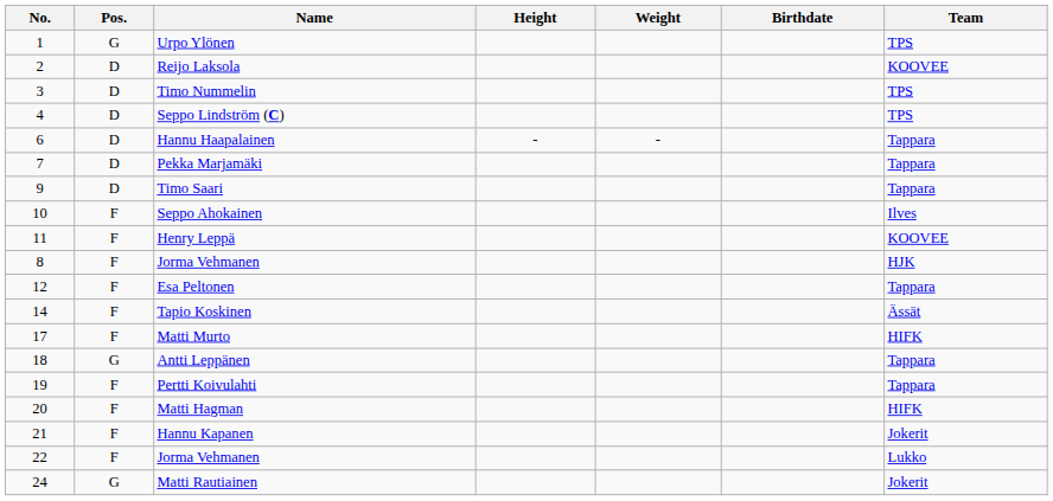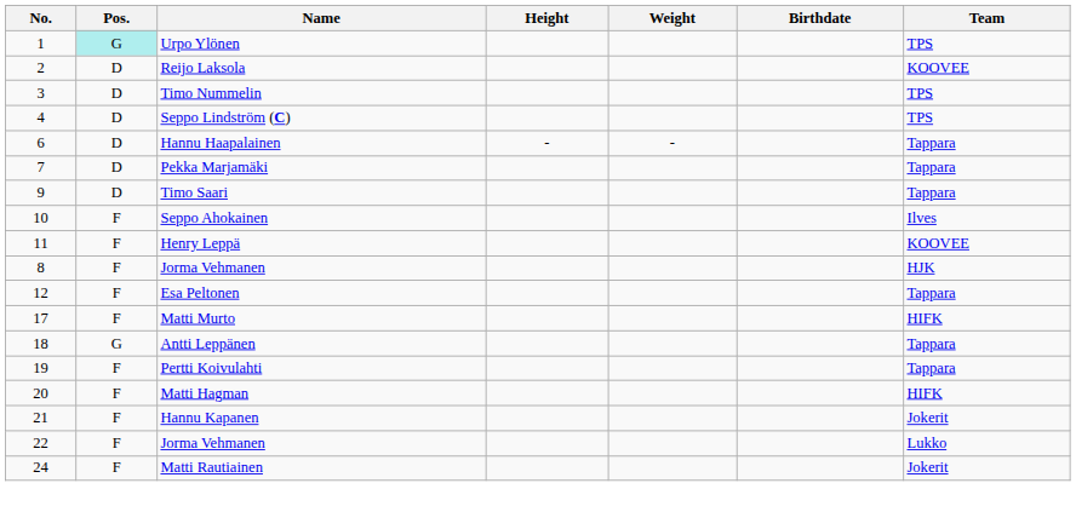 <table class="wikitable sortable" width="80%" style="font-size: 90%; text-align: center;">
 <tr>
 <th>No.</th>
 <th>Pos.</th>
 <th>Name</th>
 <th>Height</th>
 <th>Weight</th>
 <th>Birthdate</th>
 <th>Team</th>
 </tr>
 <tr>
 <td>1</td>
-<td>G</td>
+<td style="background: paleturquoise;">G</td>
 <td style="text-align:left;"><a href='#'>Urpo Ylönen</a></td>
 <td></td>
 <td></td>
 <td style="text-align:right;"></td>
 <td style="text-align:left;"> <a href='#'>TPS</a></td>
 </tr>
 <tr>
 <td>2</td>
 <td>D</td>
 <td style="text-align:left;"><a href='#'>Reijo Laksola</a></td>
 <td></td>
 <td></td>
 <td style="text-align:right;"></td>
 <td style="text-align:left;"> <a href='#'>KOOVEE</a></td>
 </tr>
 <tr>
 <td>3</td>
 <td>D</td>
 <td style="text-align:left;"><a href='#'>Timo Nummelin</a></td>
 <td></td>
 <td></td>
 <td style="text-align:right;"></td>
 <td style="text-align:left;"> <a href='#'>TPS</a></td>
 </tr>
 <tr>
 <td>4</td>
 <td>D</td>
 <td style="text-align:left;"><a href='#'>Seppo Lindström</a> (<strong><a href='#'>C</a></strong>)</td>
 <td></td>
 <td></td>
 <td style="text-align:right;"></td>
 <td style="text-align:left;"> <a href='#'>TPS</a></td>
 </tr>
 <tr>
 <td>6</td>
 <td>D</td>
 <td style="text-align:left;"><a href='#'>Hannu Haapalainen</a></td>
 <td>-</td>
 <td>-</td>
 <td style="text-align:right;"></td>
 <td style="text-align:left;"> <a href='#'>Tappara</a></td>
 </tr>
 <tr>
 <td>7</td>
 <td>D</td>
 <td style="text-align:left;"><a href='#'>Pekka Marjamäki</a></td>
 <td></td>
 <td></td>
 <td style="text-align:right;"></td>
 <td style="text-align:left;"> <a href='#'>Tappara</a></td>
 </tr>
 <tr>
 <td>9</td>
 <td>D</td>
 <td style="text-align:left;"><a href='#'>Timo Saari</a></td>
 <td></td>
 <td></td>
 <td style="text-align:right;"></td>
 <td style="text-align:left;"> <a href='#'>Tappara</a></td>
 </tr>
 <tr>
 <td>10</td>
 <td>F</td>
 <td style="text-align:left;"><a href='#'>Seppo Ahokainen</a></td>
 <td></td>
 <td></td>
 <td style="text-align:right;"></td>
 <td style="text-align:left;"> <a href='#'>Ilves</a></td>
 </tr>
 <tr>
 <td>11</td>
 <td>F</td>
 <td style="text-align:left;"><a href='#'>Henry Leppä</a></td>
 <td></td>
 <td></td>
 <td style="text-align:right;"></td>
 <td style="text-align:left;"> <a href='#'>KOOVEE</a></td>
 </tr>
 <tr>
 <td>8</td>
 <td>F</td>
 <td style="text-align:left;"><a href='#'>Jorma Vehmanen</a></td>
 <td></td>
 <td></td>
 <td style="text-align:right;"></td>
 <td style="text-align:left;"> <a href='#'>HJK</a></td>
 </tr>
 <tr>
 <td>12</td>
 <td>F</td>
 <td style="text-align:left;"><a href='#'>Esa Peltonen</a></td>
 <td></td>
 <td></td>
 <td style="text-align:right;"></td>
 <td style="text-align:left;"> <a href='#'>Tappara</a></td>
 </tr>
 <tr>
-<td>14</td>
-<td>F</td>
-<td style="text-align:left;"><a href='#'>Tapio Koskinen</a></td>
-<td></td>
-<td></td>
-<td style="text-align:right;"></td>
-<td style="text-align:left;"> <a href='#'>Ässät</a></td>
-</tr>
-<tr>
 <td>17</td>
 <td>F</td>
 <td style="text-align:left;"><a href='#'>Matti Murto</a></td>
 <td></td>
 <td></td>
 <td style="text-align:right;"></td>
 <td style="text-align:left;"> <a href='#'>HIFK</a></td>
 </tr>
 <tr>
 <td>18</td>
 <td>G</td>
 <td style="text-align:left;"><a href='#'>Antti Leppänen</a></td>
 <td></td>
 <td></td>
 <td style="text-align:right;"></td>
 <td style="text-align:left;"> <a href='#'>Tappara</a></td>
 </tr>
 <tr>
 <td>19</td>
 <td>F</td>
 <td style="text-align:left;"><a href='#'>Pertti Koivulahti</a></td>
 <td></td>
 <td></td>
 <td style="text-align:right;"></td>
 <td style="text-align:left;"> <a href='#'>Tappara</a></td>
 </tr>
 <tr>
 <td>20</td>
 <td>F</td>
 <td style="text-align:left;"><a href='#'>Matti Hagman</a></td>
 <td></td>
 <td></td>
 <td style="text-align:right;"></td>
 <td style="text-align:left;"> <a href='#'>HIFK</a></td>
 </tr>
 <tr>
 <td>21</td>
 <td>F</td>
 <td style="text-align:left;"><a href='#'>Hannu Kapanen</a></td>
 <td></td>
 <td></td>
 <td style="text-align:right;"></td>
 <td style="text-align:left;"> <a href='#'>Jokerit</a></td>
 </tr>
 <tr>
 <td>22</td>
 <td>F</td>
 <td style="text-align:left;"><a href='#'>Jorma Vehmanen</a></td>
 <td></td>
 <td></td>
 <td style="text-align:right;"></td>
 <td style="text-align:left;"> <a href='#'>Lukko</a></td>
 </tr>
 <tr>
 <td>24</td>
-<td>G</td>
+<td>F</td>
 <td style="text-align:left;"><a href='#'>Matti Rautiainen</a></td>
 <td></td>
 <td></td>
 <td style="text-align:right;"></td>
 <td style="text-align:left;"> <a href='#'>Jokerit</a></td>
 </tr>
 </table>
